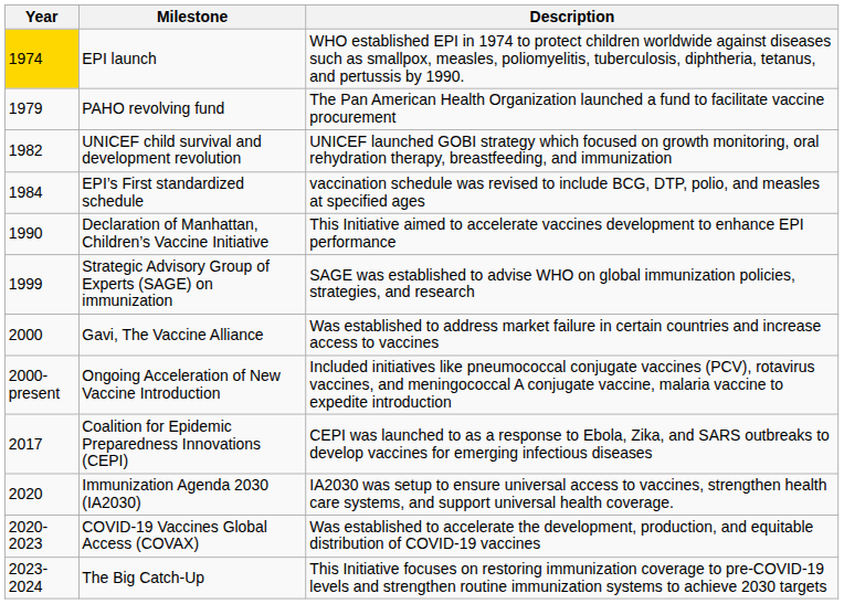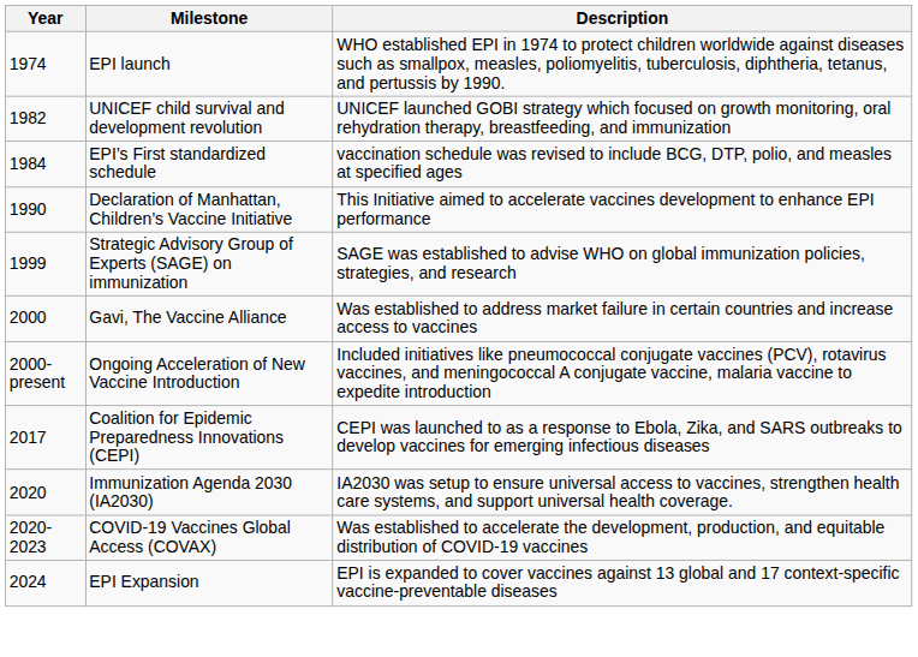 <table class="wikitable">
 <tr>
 <th><strong>Year</strong></th>
 <th><strong>Milestone</strong></th>
 <th><strong>Description</strong></th>
 </tr>
 <tr>
-<td style="background: gold;">1974</td>
+<td>1974</td>
 <td>EPI launch</td>
 <td>WHO established EPI in 1974 to protect children worldwide against diseases such as smallpox, measles, poliomyelitis, tuberculosis, diphtheria, tetanus, and pertussis by 1990.</td>
-</tr>
-<tr>
-<td>1979</td>
-<td>PAHO revolving fund</td>
-<td>The Pan American Health Organization launched a fund to facilitate vaccine procurement</td>
 </tr>
 <tr>
 <td>1982</td>
 <td>UNICEF child survival and development revolution</td>
 <td>UNICEF launched GOBI strategy which focused on growth monitoring, oral rehydration therapy, breastfeeding, and immunization</td>
 </tr>
 <tr>
 <td>1984</td>
 <td>EPI’s First standardized schedule</td>
 <td>vaccination schedule was revised to include BCG, DTP, polio, and measles at specified ages </td>
 </tr>
 <tr>
 <td>1990</td>
 <td>Declaration of Manhattan, Children’s Vaccine Initiative</td>
 <td>This Initiative aimed to accelerate vaccines development to  enhance EPI performance</td>
 </tr>
 <tr>
 <td>1999</td>
 <td>Strategic Advisory Group of Experts (SAGE) on immunization</td>
 <td>SAGE was established to advise WHO on global immunization policies, strategies, and research </td>
 </tr>
 <tr>
 <td>2000</td>
 <td>Gavi, The Vaccine Alliance</td>
 <td>Was established to address market failure in certain countries and increase access to vaccines </td>
 </tr>
 <tr>
 <td>2000-present</td>
 <td>Ongoing Acceleration of New Vaccine Introduction</td>
 <td>Included initiatives like pneumococcal conjugate vaccines (PCV), rotavirus vaccines, and meningococcal A conjugate vaccine, malaria vaccine to expedite introduction  </td>
 </tr>
 <tr>
 <td>2017</td>
 <td>Coalition for Epidemic Preparedness Innovations (CEPI)</td>
 <td>CEPI was launched to as a response to Ebola, Zika, and SARS outbreaks to develop vaccines for emerging infectious diseases</td>
 </tr>
 <tr>
 <td>2020</td>
 <td>Immunization Agenda 2030 (IA2030)</td>
 <td>IA2030 was setup to ensure universal access to vaccines, strengthen health care systems, and support universal health coverage.</td>
 </tr>
 <tr>
 <td>2020-2023</td>
 <td>COVID-19 Vaccines Global Access (COVAX)</td>
 <td>Was established to accelerate the development, production, and equitable distribution of COVID-19 vaccines </td>
 </tr>
 <tr>
-<td>2023-2024</td>
-<td>The Big Catch-Up</td>
-<td>This Initiative focuses on restoring immunization coverage to pre-COVID-19 levels and strengthen routine immunization systems to achieve 2030 targets</td>
+<td>2024</td>
+<td>EPI Expansion</td>
+<td>EPI is expanded to cover vaccines against 13 global and 17 context-specific vaccine-preventable diseases </td>
 </tr>
 </table>
